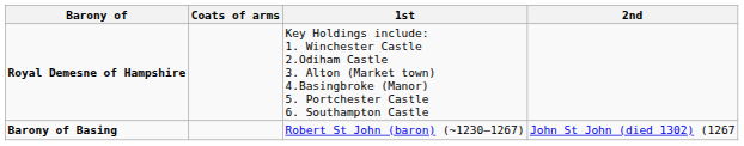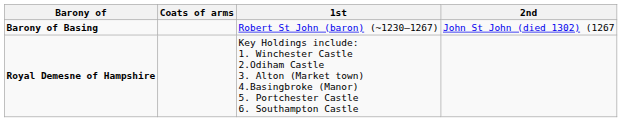 <table class="wikitable">
 <tr>
 <th>Barony of</th>
 <th>Coats of arms</th>
 <th>1st</th>
 <th>2nd</th>
 </tr>
 <tr>
+<td><strong>Barony of Basing</strong></td>
+<td></td>
+<td><a href='#'>Robert St John (baron)</a> (~1230–1267)</td>
+<td><a href='#'>John St John (died 1302)</a> (1267</td>
+</tr>
+<tr>
 <td><strong>Royal Demesne of Hampshire</strong></td>
 <td></td>
 <td>Key Holdings include:<br>1. Winchester Castle<br>2.Odiham Castle<br>3. Alton (Market town)<br>4.Basingbroke (Manor)<br>5. Portchester Castle<br>6. Southampton Castle</td>
 <td></td>
 </tr>
-<tr>
-<td><strong>Barony of Basing</strong></td>
-<td></td>
-<td><a href='#'>Robert St John (baron)</a> (~1230–1267)</td>
-<td><a href='#'>John St John (died 1302)</a> (1267</td>
-</tr>
 </table>
